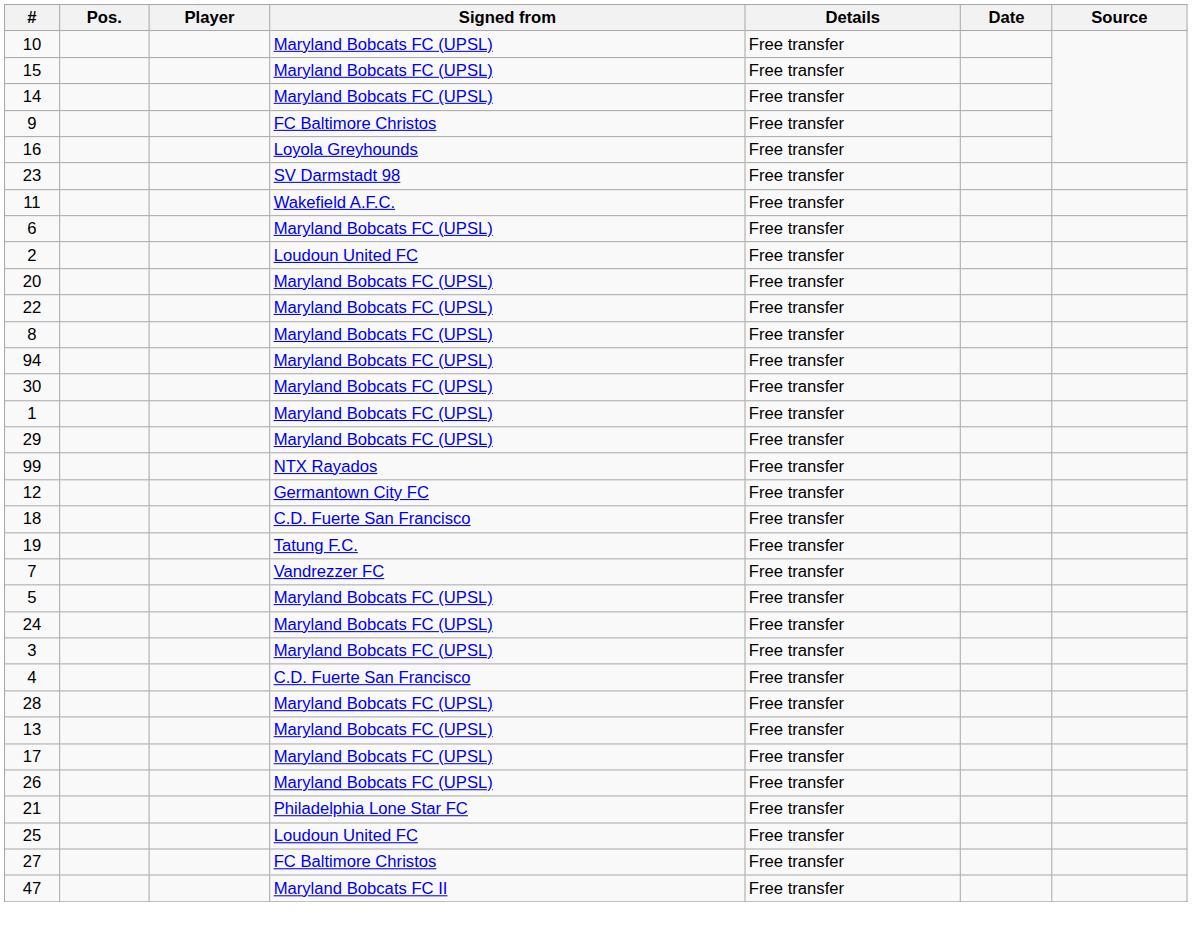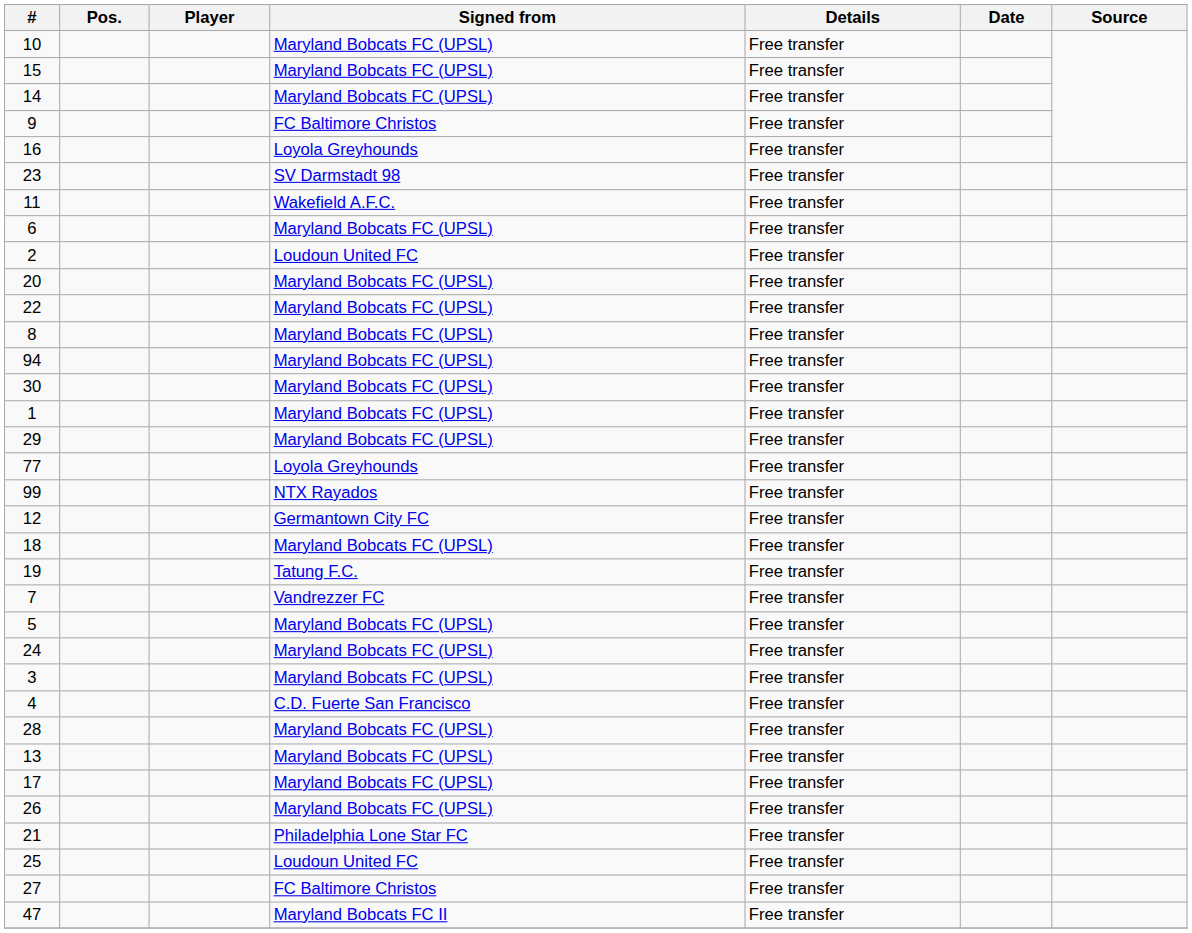 <table class="wikitable sortable" style="width:90%; text-align:left;">
 <tr>
 <th>#</th>
 <th>Pos.</th>
 <th>Player</th>
 <th>Signed from</th>
 <th>Details</th>
 <th>Date</th>
 <th>Source</th>
 </tr>
 <tr>
 <td align=center>10</td>
 <td align=center></td>
 <td></td>
 <td> <a href='#'>Maryland Bobcats FC (UPSL)</a></td>
 <td>Free transfer</td>
 <td></td>
 <td rowspan="5" align=center></td>
 </tr>
 <tr>
 <td align=center>15</td>
 <td align=center></td>
 <td></td>
 <td> <a href='#'>Maryland Bobcats FC (UPSL)</a></td>
 <td>Free transfer</td>
 <td></td>
 </tr>
 <tr>
 <td align=center>14</td>
 <td align=center></td>
 <td></td>
 <td> <a href='#'>Maryland Bobcats FC (UPSL)</a></td>
 <td>Free transfer</td>
 <td></td>
 </tr>
 <tr>
 <td align=center>9</td>
 <td align=center></td>
 <td></td>
 <td> <a href='#'>FC Baltimore Christos</a></td>
 <td>Free transfer</td>
 <td></td>
 </tr>
 <tr>
 <td align=center>16</td>
 <td align=center></td>
 <td></td>
 <td> <a href='#'>Loyola Greyhounds</a></td>
 <td>Free transfer</td>
 <td></td>
 </tr>
 <tr>
 <td align=center>23</td>
 <td align=center></td>
 <td></td>
 <td> <a href='#'>SV Darmstadt 98</a></td>
 <td>Free transfer</td>
 <td></td>
 <td align=center></td>
 </tr>
 <tr>
 <td align=center>11</td>
 <td align=center></td>
 <td></td>
 <td> <a href='#'>Wakefield A.F.C.</a></td>
 <td>Free transfer</td>
 <td></td>
 <td align=center></td>
 </tr>
 <tr>
 <td align=center>6</td>
 <td align=center></td>
 <td></td>
 <td> <a href='#'>Maryland Bobcats FC (UPSL)</a></td>
 <td>Free transfer</td>
 <td></td>
 <td align=center></td>
 </tr>
 <tr>
 <td align=center>2</td>
 <td align=center></td>
 <td></td>
 <td> <a href='#'>Loudoun United FC</a></td>
 <td>Free transfer</td>
 <td></td>
 <td align=center></td>
 </tr>
 <tr>
 <td align=center>20</td>
 <td align=center></td>
 <td></td>
 <td> <a href='#'>Maryland Bobcats FC (UPSL)</a></td>
 <td>Free transfer</td>
 <td></td>
 <td align=center></td>
 </tr>
 <tr>
 <td align=center>22</td>
 <td align=center></td>
 <td></td>
 <td> <a href='#'>Maryland Bobcats FC (UPSL)</a></td>
 <td>Free transfer</td>
 <td></td>
 <td align=center></td>
 </tr>
 <tr>
 <td align=center>8</td>
 <td align=center></td>
 <td></td>
 <td> <a href='#'>Maryland Bobcats FC (UPSL)</a></td>
 <td>Free transfer</td>
 <td></td>
 <td align=center></td>
 </tr>
 <tr>
 <td align=center>94</td>
 <td align=center></td>
 <td></td>
 <td> <a href='#'>Maryland Bobcats FC (UPSL)</a></td>
 <td>Free transfer</td>
 <td></td>
 <td align=center></td>
 </tr>
 <tr>
 <td align=center>30</td>
 <td align=center></td>
 <td></td>
 <td> <a href='#'>Maryland Bobcats FC (UPSL)</a></td>
 <td>Free transfer</td>
 <td></td>
 <td align=center></td>
 </tr>
 <tr>
 <td align=center>1</td>
 <td align=center></td>
 <td></td>
 <td> <a href='#'>Maryland Bobcats FC (UPSL)</a></td>
 <td>Free transfer</td>
 <td></td>
 <td align=center></td>
 </tr>
 <tr>
 <td align=center>29</td>
 <td align=center></td>
 <td></td>
 <td> <a href='#'>Maryland Bobcats FC (UPSL)</a></td>
 <td>Free transfer</td>
 <td></td>
 <td align=center></td>
 </tr>
 <tr>
+<td align=center>77</td>
+<td align=center></td>
+<td></td>
+<td> <a href='#'>Loyola Greyhounds</a></td>
+<td>Free transfer</td>
+<td></td>
+<td align=center></td>
+</tr>
+<tr>
 <td align=center>99</td>
 <td align=center></td>
 <td></td>
 <td> <a href='#'>NTX Rayados</a></td>
 <td>Free transfer</td>
 <td></td>
 <td align=center></td>
 </tr>
 <tr>
 <td align=center>12</td>
 <td align=center></td>
 <td></td>
 <td> <a href='#'>Germantown City FC</a></td>
 <td>Free transfer</td>
 <td></td>
 <td align=center></td>
 </tr>
 <tr>
 <td align=center>18</td>
 <td align=center></td>
 <td></td>
-<td> <a href='#'>C.D. Fuerte San Francisco</a></td>
+<td> <a href='#'>Maryland Bobcats FC (UPSL)</a></td>
 <td>Free transfer</td>
 <td></td>
 <td align=center></td>
 </tr>
 <tr>
 <td align=center>19</td>
 <td align=center></td>
 <td></td>
 <td> <a href='#'>Tatung F.C.</a></td>
 <td>Free transfer</td>
 <td></td>
 <td align=center></td>
 </tr>
 <tr>
 <td align=center>7</td>
 <td align=center></td>
 <td></td>
 <td> <a href='#'>Vandrezzer FC</a></td>
 <td>Free transfer</td>
 <td></td>
 <td align=center></td>
 </tr>
 <tr>
 <td align=center>5</td>
 <td align=center></td>
 <td></td>
 <td> <a href='#'>Maryland Bobcats FC (UPSL)</a></td>
 <td>Free transfer</td>
 <td></td>
 <td align=center></td>
 </tr>
 <tr>
 <td align=center>24</td>
 <td align=center></td>
 <td></td>
 <td> <a href='#'>Maryland Bobcats FC (UPSL)</a></td>
 <td>Free transfer</td>
 <td></td>
 <td align=center></td>
 </tr>
 <tr>
 <td align=center>3</td>
 <td align=center></td>
 <td></td>
 <td> <a href='#'>Maryland Bobcats FC (UPSL)</a></td>
 <td>Free transfer</td>
 <td></td>
 <td align=center></td>
 </tr>
 <tr>
 <td align=center>4</td>
 <td align=center></td>
 <td></td>
 <td> <a href='#'>C.D. Fuerte San Francisco</a></td>
 <td>Free transfer</td>
 <td></td>
 <td align=center></td>
 </tr>
 <tr>
 <td align=center>28</td>
 <td align=center></td>
 <td></td>
 <td> <a href='#'>Maryland Bobcats FC (UPSL)</a></td>
 <td>Free transfer</td>
 <td></td>
 <td align=center></td>
 </tr>
 <tr>
 <td align=center>13</td>
 <td align=center></td>
 <td></td>
 <td> <a href='#'>Maryland Bobcats FC (UPSL)</a></td>
 <td>Free transfer</td>
 <td></td>
 <td align=center></td>
 </tr>
 <tr>
 <td align=center>17</td>
 <td align=center></td>
 <td></td>
 <td> <a href='#'>Maryland Bobcats FC (UPSL)</a></td>
 <td>Free transfer</td>
 <td></td>
 <td align=center></td>
 </tr>
 <tr>
 <td align=center>26</td>
 <td align=center></td>
 <td></td>
 <td> <a href='#'>Maryland Bobcats FC (UPSL)</a></td>
 <td>Free transfer</td>
 <td></td>
 <td align=center></td>
 </tr>
 <tr>
 <td align=center>21</td>
 <td align=center></td>
 <td></td>
 <td> <a href='#'>Philadelphia Lone Star FC</a></td>
 <td>Free transfer</td>
 <td></td>
 <td align=center></td>
 </tr>
 <tr>
 <td align=center>25</td>
 <td align=center></td>
 <td></td>
 <td> <a href='#'>Loudoun United FC</a></td>
 <td>Free transfer</td>
 <td></td>
 <td align=center></td>
 </tr>
 <tr>
 <td align=center>27</td>
 <td align=center></td>
 <td></td>
 <td> <a href='#'>FC Baltimore Christos</a></td>
 <td>Free transfer</td>
 <td></td>
 <td align=center></td>
 </tr>
 <tr>
 <td align=center>47</td>
 <td align=center></td>
 <td></td>
 <td> <a href='#'>Maryland Bobcats FC II</a></td>
 <td>Free transfer</td>
 <td></td>
 <td align=center></td>
 </tr>
 <tr>
 </tr>
 </table>
